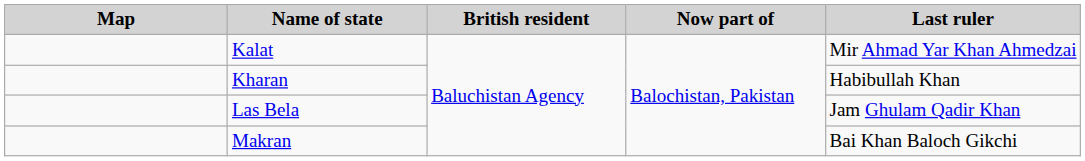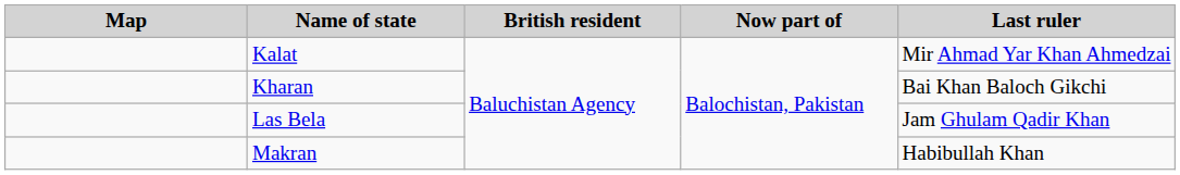 <table class="wikitable">
 <tr>
 <th style="width: 180px; background-color: lightgrey;">Map</th>
 <th style="width: 160px; background-color: lightgrey;">Name of state</th>
 <th style="width: 160px; background-color: lightgrey;">British resident</th>
 <th style="width: 160px; background-color: lightgrey;">Now part of</th>
 <th style="background-color: lightgrey;">Last ruler</th>
 </tr>
 <tr>
 <td></td>
 <td> <a href='#'>Kalat</a></td>
 <td rowspan="4"><a href='#'>Baluchistan Agency</a></td>
 <td rowspan=4 valign="middle"><a href='#'>Balochistan, Pakistan</a></td>
 <td>Mir <a href='#'>Ahmad Yar Khan Ahmedzai</a></td>
 </tr>
 <tr>
 <td></td>
 <td> <a href='#'>Kharan</a></td>
-<td>Habibullah Khan</td>
+<td>Bai Khan Baloch Gikchi</td>
 </tr>
 <tr>
 <td></td>
 <td> <a href='#'>Las Bela</a></td>
 <td>Jam <a href='#'>Ghulam Qadir Khan</a></td>
 </tr>
 <tr>
 <td></td>
 <td> <a href='#'>Makran</a></td>
-<td>Bai Khan Baloch Gikchi</td>
+<td>Habibullah Khan</td>
 </tr>
 </table>
